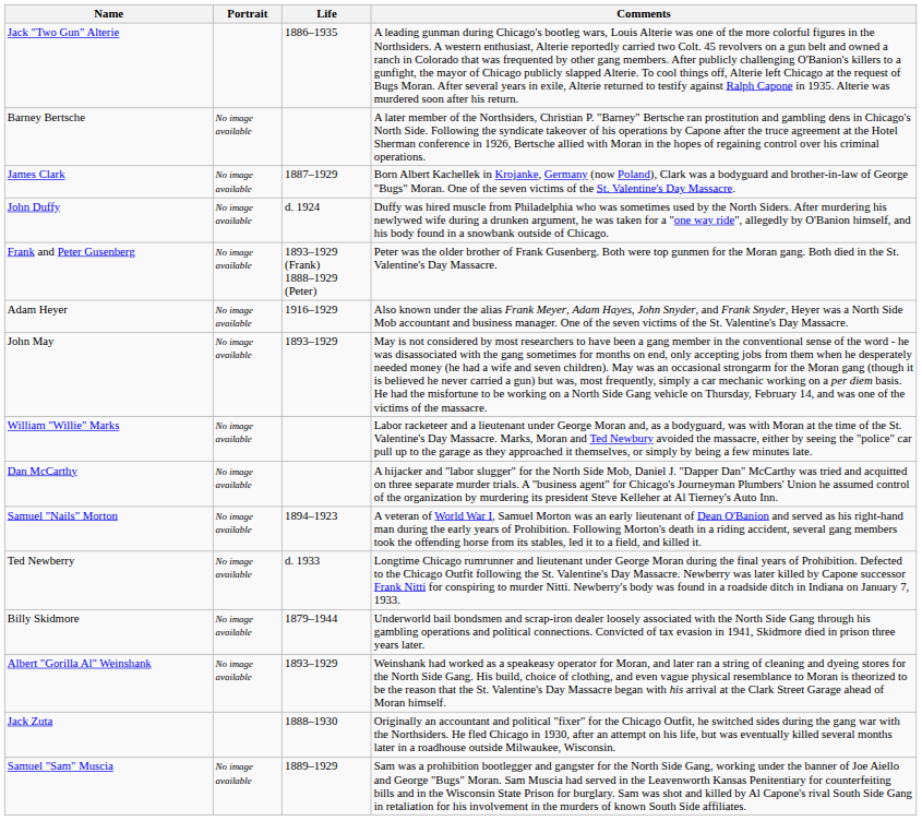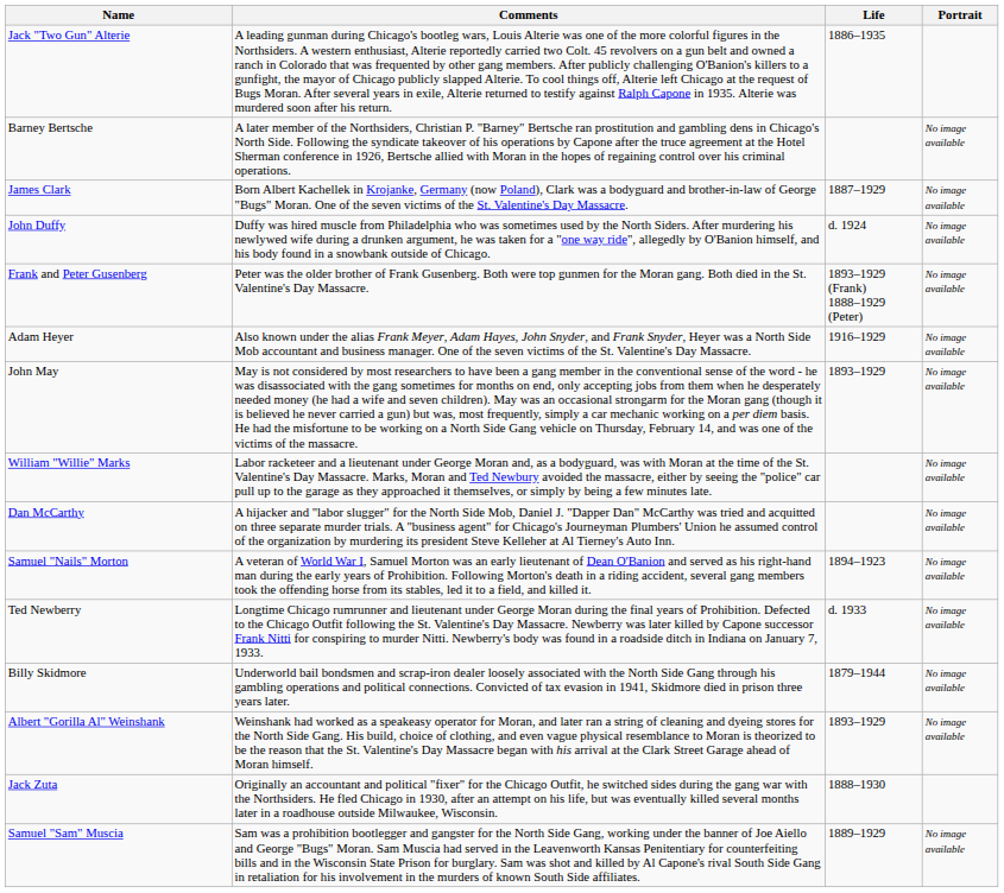 <table class="sortable wikitable">
 <tr>
 <th width="21%">Name</th>
+<th width="55%">Comments</th>
+<th width="9%">Life</th>
 <th width="7%">Portrait</th>
-<th width="9%">Life</th>
-<th width="55%">Comments</th>
 </tr>
 <tr valign="top">
 <td><a href='#'>Jack "Two Gun" Alterie</a></td>
+<td>A leading gunman during Chicago's bootleg wars, Louis Alterie was one of the more colorful figures in the Northsiders. A western enthusiast, Alterie reportedly carried two Colt. 45 revolvers on a gun belt and owned a ranch in Colorado that was frequented by other gang members. After publicly challenging O'Banion's killers to a gunfight, the mayor of Chicago publicly slapped Alterie. To cool things off, Alterie left Chicago at the request of Bugs Moran. After several years in exile, Alterie returned to testify against <a href='#'>Ralph Capone</a> in 1935. Alterie was murdered soon after his return.</td>
+<td>1886–1935</td>
 <td></td>
-<td>1886–1935</td>
-<td>A leading gunman during Chicago's bootleg wars, Louis Alterie was one of the more colorful figures in the Northsiders. A western enthusiast, Alterie reportedly carried two Colt. 45 revolvers on a gun belt and owned a ranch in Colorado that was frequented by other gang members. After publicly challenging O'Banion's killers to a gunfight, the mayor of Chicago publicly slapped Alterie. To cool things off, Alterie left Chicago at the request of Bugs Moran. After several years in exile, Alterie returned to testify against <a href='#'>Ralph Capone</a> in 1935. Alterie was murdered soon after his return.</td>
 </tr>
 <tr valign="top">
 <td>Barney Bertsche</td>
+<td>A later member of the Northsiders, Christian P. "Barney" Bertsche ran prostitution and gambling dens in Chicago's North Side. Following the syndicate takeover of his operations by Capone after the truce agreement at the Hotel Sherman conference in 1926, Bertsche allied with Moran in the hopes of regaining control over his criminal operations.</td>
+<td></td>
 <td><small><em>No image <br>available</em></small></td>
-<td></td>
-<td>A later member of the Northsiders, Christian P. "Barney" Bertsche ran prostitution and gambling dens in Chicago's North Side. Following the syndicate takeover of his operations by Capone after the truce agreement at the Hotel Sherman conference in 1926, Bertsche allied with Moran in the hopes of regaining control over his criminal operations.</td>
 </tr>
 <tr valign="top">
 <td><a href='#'>James Clark</a></td>
+<td>Born Albert Kachellek in <a href='#'>Krojanke</a>, <a href='#'>Germany</a> (now <a href='#'>Poland</a>), Clark was a bodyguard and brother-in-law of George "Bugs" Moran. One of the seven victims of the <a href='#'>St. Valentine's Day Massacre</a>.</td>
+<td>1887–1929 </td>
 <td><small><em>No image <br>available</em></small></td>
-<td>1887–1929 </td>
-<td>Born Albert Kachellek in <a href='#'>Krojanke</a>, <a href='#'>Germany</a> (now <a href='#'>Poland</a>), Clark was a bodyguard and brother-in-law of George "Bugs" Moran. One of the seven victims of the <a href='#'>St. Valentine's Day Massacre</a>.</td>
 </tr>
 <tr valign="top">
 <td><a href='#'>John Duffy</a></td>
+<td>Duffy was hired muscle from Philadelphia who was sometimes used by the North Siders. After murdering his newlywed wife during a drunken argument, he was taken for a "<a href='#'>one way ride</a>", allegedly by O'Banion himself, and his body found in a snowbank outside of Chicago.</td>
+<td>d. 1924</td>
 <td><small><em>No image <br>available</em></small></td>
-<td>d. 1924</td>
-<td>Duffy was hired muscle from Philadelphia who was sometimes used by the North Siders. After murdering his newlywed wife during a drunken argument, he was taken for a "<a href='#'>one way ride</a>", allegedly by O'Banion himself, and his body found in a snowbank outside of Chicago.</td>
 </tr>
 <tr valign="top">
 <td><a href='#'>Frank</a>  and <a href='#'>Peter Gusenberg</a> </td>
+<td>Peter was the older brother of Frank Gusenberg.  Both were top gunmen for the Moran gang.  Both died in the St. Valentine's Day Massacre.</td>
+<td>1893–1929 (Frank)<br>1888–1929 (Peter)</td>
 <td><small><em>No image <br>available</em></small></td>
-<td>1893–1929 (Frank)<br>1888–1929 (Peter)</td>
-<td>Peter was the older brother of Frank Gusenberg.  Both were top gunmen for the Moran gang.  Both died in the St. Valentine's Day Massacre.</td>
 </tr>
 <tr valign="top">
 <td>Adam Heyer</td>
+<td>Also known under the alias <em>Frank Meyer</em>, <em>Adam Hayes</em>, <em>John Snyder</em>, and <em>Frank Snyder</em>, Heyer was a North Side Mob accountant and business manager. One of the seven victims of the St. Valentine's Day Massacre.</td>
+<td>1916–1929 </td>
 <td><small><em>No image <br>available</em></small></td>
-<td>1916–1929 </td>
-<td>Also known under the alias <em>Frank Meyer</em>, <em>Adam Hayes</em>, <em>John Snyder</em>, and <em>Frank Snyder</em>, Heyer was a North Side Mob accountant and business manager. One of the seven victims of the St. Valentine's Day Massacre.</td>
 </tr>
 <tr valign="top">
 <td>John May</td>
+<td>May is not considered by most researchers to have been a gang member in the conventional sense of the word - he was disassociated with the gang sometimes for months on end, only accepting jobs from them when he desperately needed money (he had a wife and seven children).  May was an occasional strongarm for the Moran gang (though it is believed he never carried a gun) but was, most frequently, simply a car mechanic working on a <em>per diem</em> basis.  He had the misfortune to be working on a North Side Gang vehicle on Thursday, February 14, and was one of the victims of the massacre.</td>
+<td>1893–1929 </td>
 <td><small><em>No image <br>available</em></small></td>
-<td>1893–1929 </td>
-<td>May is not considered by most researchers to have been a gang member in the conventional sense of the word - he was disassociated with the gang sometimes for months on end, only accepting jobs from them when he desperately needed money (he had a wife and seven children).  May was an occasional strongarm for the Moran gang (though it is believed he never carried a gun) but was, most frequently, simply a car mechanic working on a <em>per diem</em> basis.  He had the misfortune to be working on a North Side Gang vehicle on Thursday, February 14, and was one of the victims of the massacre.</td>
 </tr>
 <tr valign="top">
 <td><a href='#'>William "Willie" Marks</a></td>
+<td>Labor racketeer and a lieutenant under George Moran and, as a bodyguard, was with Moran at the time of the St. Valentine's Day Massacre.  Marks, Moran and <a href='#'>Ted Newbury</a> avoided the massacre, either by seeing the "police" car pull up to the garage as they approached it themselves, or simply by being a few minutes late.</td>
+<td></td>
 <td><small><em>No image <br>available</em></small></td>
-<td></td>
-<td>Labor racketeer and a lieutenant under George Moran and, as a bodyguard, was with Moran at the time of the St. Valentine's Day Massacre.  Marks, Moran and <a href='#'>Ted Newbury</a> avoided the massacre, either by seeing the "police" car pull up to the garage as they approached it themselves, or simply by being a few minutes late.</td>
 </tr>
 <tr valign="top">
 <td><a href='#'>Dan McCarthy</a></td>
+<td>A hijacker and "labor slugger" for the North Side Mob, Daniel J. "Dapper Dan" McCarthy was tried and acquitted on three separate murder trials. A "business agent" for Chicago's Journeyman Plumbers' Union he assumed control of the organization by murdering its president Steve Kelleher at Al Tierney's Auto Inn.</td>
+<td></td>
 <td><small><em>No image <br>available</em></small></td>
-<td></td>
-<td>A hijacker and "labor slugger" for the North Side Mob, Daniel J. "Dapper Dan" McCarthy was tried and acquitted on three separate murder trials. A "business agent" for Chicago's Journeyman Plumbers' Union he assumed control of the organization by murdering its president Steve Kelleher at Al Tierney's Auto Inn.</td>
 </tr>
 <tr valign="top">
 <td><a href='#'>Samuel "Nails" Morton</a></td>
+<td>A veteran of <a href='#'>World War I</a>, Samuel Morton was an early lieutenant of <a href='#'>Dean O'Banion</a> and served as his right-hand man during the early years of Prohibition. Following Morton's death in a riding accident, several gang members took the offending horse from its stables, led it to a field, and killed it.</td>
+<td>1894–1923</td>
 <td><small><em>No image <br>available</em></small></td>
-<td>1894–1923</td>
-<td>A veteran of <a href='#'>World War I</a>, Samuel Morton was an early lieutenant of <a href='#'>Dean O'Banion</a> and served as his right-hand man during the early years of Prohibition. Following Morton's death in a riding accident, several gang members took the offending horse from its stables, led it to a field, and killed it.</td>
 </tr>
 <tr valign="top">
 <td>Ted Newberry</td>
+<td>Longtime Chicago rumrunner and lieutenant under George Moran during the final years of Prohibition. Defected to the Chicago Outfit following the St. Valentine's Day Massacre. Newberry was later killed by Capone successor <a href='#'>Frank Nitti</a> for conspiring to murder Nitti.  Newberry's body was found in a roadside ditch in Indiana on January 7, 1933.</td>
+<td>d. 1933</td>
 <td><small><em>No image <br>available</em></small></td>
-<td>d. 1933</td>
-<td>Longtime Chicago rumrunner and lieutenant under George Moran during the final years of Prohibition. Defected to the Chicago Outfit following the St. Valentine's Day Massacre. Newberry was later killed by Capone successor <a href='#'>Frank Nitti</a> for conspiring to murder Nitti.  Newberry's body was found in a roadside ditch in Indiana on January 7, 1933.</td>
 </tr>
 <tr valign="top">
 <td>Billy Skidmore</td>
+<td>Underworld bail bondsmen and scrap-iron dealer loosely associated with the North Side Gang through his gambling operations and political connections. Convicted of tax evasion in 1941, Skidmore died in prison three years later.</td>
+<td>1879–1944</td>
 <td><small><em>No image <br>available</em></small></td>
-<td>1879–1944</td>
-<td>Underworld bail bondsmen and scrap-iron dealer loosely associated with the North Side Gang through his gambling operations and political connections. Convicted of tax evasion in 1941, Skidmore died in prison three years later.</td>
 </tr>
 <tr valign="top">
 <td><a href='#'>Albert "Gorilla Al" Weinshank</a></td>
+<td>Weinshank had worked as a speakeasy operator for Moran, and later ran a string of cleaning and dyeing stores for the North Side Gang.  His build, choice of clothing, and even vague physical resemblance to Moran is theorized to be the reason that the St. Valentine's Day Massacre began with <em>his</em> arrival at the Clark Street Garage ahead of Moran himself.</td>
+<td>1893–1929 </td>
 <td><small><em>No image <br>available</em></small></td>
-<td>1893–1929 </td>
-<td>Weinshank had worked as a speakeasy operator for Moran, and later ran a string of cleaning and dyeing stores for the North Side Gang.  His build, choice of clothing, and even vague physical resemblance to Moran is theorized to be the reason that the St. Valentine's Day Massacre began with <em>his</em> arrival at the Clark Street Garage ahead of Moran himself.</td>
 </tr>
 <tr valign="top">
 <td><a href='#'>Jack Zuta</a></td>
+<td>Originally an accountant and political "fixer" for the Chicago Outfit, he switched sides during the gang war with the Northsiders. He fled Chicago in 1930, after an attempt on his life, but was eventually killed several months later in a roadhouse outside Milwaukee, Wisconsin.</td>
+<td>1888–1930</td>
 <td></td>
-<td>1888–1930</td>
-<td>Originally an accountant and political "fixer" for the Chicago Outfit, he switched sides during the gang war with the Northsiders. He fled Chicago in 1930, after an attempt on his life, but was eventually killed several months later in a roadhouse outside Milwaukee, Wisconsin.</td>
 </tr>
 <tr valign="top">
 <td><a href='#'>Samuel "Sam" Muscia</a></td>
+<td>Sam was a prohibition bootlegger and gangster for the North Side Gang, working under the banner of Joe Aiello and George "Bugs" Moran. Sam Muscia had served in the Leavenworth Kansas Penitentiary for counterfeiting bills and in the Wisconsin State Prison for burglary. Sam was shot and killed by Al Capone's rival South Side Gang in retaliation for his involvement in the murders of known South Side affiliates.</td>
+<td>1889–1929</td>
 <td><small><em>No image <br>available</em></small></td>
-<td>1889–1929</td>
-<td>Sam was a prohibition bootlegger and gangster for the North Side Gang, working under the banner of Joe Aiello and George "Bugs" Moran. Sam Muscia had served in the Leavenworth Kansas Penitentiary for counterfeiting bills and in the Wisconsin State Prison for burglary. Sam was shot and killed by Al Capone's rival South Side Gang in retaliation for his involvement in the murders of known South Side affiliates.</td>
 </tr>
 </table>
